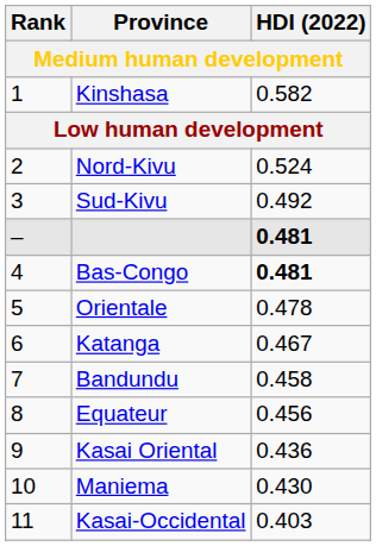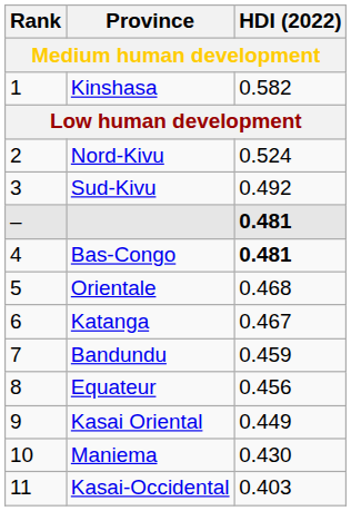 <table class="wikitable sortable">
 <tr>
 <th>Rank</th>
 <th>Province</th>
 <th>HDI (2022)</th>
 </tr>
 <tr>
 <th colspan="3" style="color:#fc0;">Medium human development</th>
 </tr>
 <tr>
 <td>1</td>
 <td><a href='#'>Kinshasa</a></td>
 <td>0.582</td>
 </tr>
 <tr>
 <th colspan="3" style="color:#900;">Low human development</th>
 </tr>
 <tr>
 <td>2</td>
 <td><a href='#'>Nord-Kivu</a></td>
 <td>0.524</td>
 </tr>
 <tr>
 <td>3</td>
 <td><a href='#'>Sud-Kivu</a></td>
 <td>0.492</td>
 </tr>
 <tr style="background:#e6e6e6">
 <td>–</td>
 <td><strong></strong></td>
 <td><strong>0.481</strong></td>
 </tr>
 <tr>
 <td>4</td>
 <td><a href='#'>Bas-Congo</a></td>
 <td><strong>0.481</strong></td>
 </tr>
 <tr>
 <td>5</td>
 <td><a href='#'>Orientale</a></td>
-<td>0.478</td>
+<td>0.468</td>
 </tr>
 <tr>
 <td>6</td>
 <td><a href='#'>Katanga</a></td>
 <td>0.467</td>
 </tr>
 <tr>
 <td>7</td>
 <td><a href='#'>Bandundu</a></td>
-<td>0.458</td>
+<td>0.459</td>
 </tr>
 <tr>
 <td>8</td>
 <td><a href='#'>Equateur</a></td>
 <td>0.456</td>
 </tr>
 <tr>
 <td>9</td>
 <td><a href='#'>Kasai Oriental</a></td>
-<td>0.436</td>
+<td>0.449</td>
 </tr>
 <tr>
 <td>10</td>
 <td><a href='#'>Maniema</a></td>
 <td>0.430</td>
 </tr>
 <tr>
 <td>11</td>
 <td><a href='#'>Kasai-Occidental</a></td>
 <td>0.403</td>
 </tr>
 </table>
